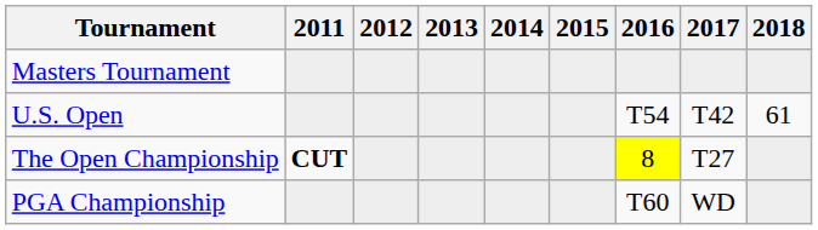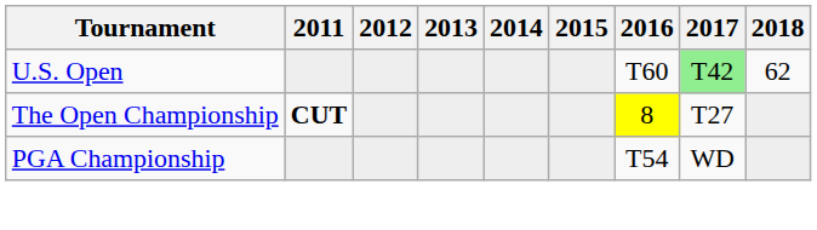 <table class="wikitable" style="font-size:95%;text-align:center;">
 <tr>
 <th>Tournament</th>
 <th>2011</th>
 <th>2012</th>
 <th>2013</th>
 <th>2014</th>
 <th>2015</th>
 <th>2016</th>
 <th>2017</th>
 <th>2018</th>
 </tr>
 <tr>
-<td align=left><a href='#'>Masters Tournament</a></td>
-<td style="background:#eeeeee;"></td>
-<td style="background:#eeeeee;"></td>
-<td style="background:#eeeeee;"></td>
-<td style="background:#eeeeee;"></td>
-<td style="background:#eeeeee;"></td>
-<td style="background:#eeeeee;"></td>
-<td style="background:#eeeeee;"></td>
-<td style="background:#eeeeee;"></td>
-</tr>
-<tr>
 <td align=left><a href='#'>U.S. Open</a></td>
 <td style="background:#eeeeee;"></td>
 <td style="background:#eeeeee;"></td>
 <td style="background:#eeeeee;"></td>
 <td style="background:#eeeeee;"></td>
 <td style="background:#eeeeee;"></td>
-<td>T54</td>
-<td>T42</td>
-<td>61</td>
+<td>T60</td>
+<td style="background: lightgreen;">T42</td>
+<td>62</td>
 </tr>
 <tr>
 <td align=left><a href='#'>The Open Championship</a></td>
 <td><strong>CUT</strong></td>
 <td style="background:#eeeeee;"></td>
 <td style="background:#eeeeee;"></td>
 <td style="background:#eeeeee;"></td>
 <td style="background:#eeeeee;"></td>
 <td style="background:yellow;">8</td>
 <td>T27</td>
 <td style="background:#eeeeee;"></td>
 </tr>
 <tr>
 <td align=left><a href='#'>PGA Championship</a></td>
 <td style="background:#eeeeee;"></td>
 <td style="background:#eeeeee;"></td>
 <td style="background:#eeeeee;"></td>
 <td style="background:#eeeeee;"></td>
 <td style="background:#eeeeee;"></td>
-<td>T60</td>
+<td>T54</td>
 <td>WD</td>
 <td style="background:#eeeeee;"></td>
 </tr>
 </table>
